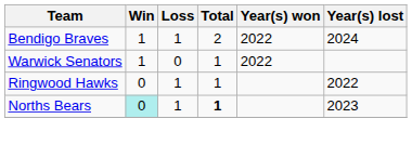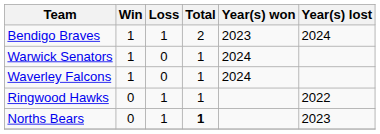 <table class="wikitable sortable" style="text-align:center; font-size:100%">
 <tr>
 <th>Team</th>
 <th>Win</th>
 <th>Loss</th>
 <th>Total</th>
 <th>Year(s) won</th>
 <th>Year(s) lost</th>
 </tr>
 <tr>
 <td style="text-align:left"><a href='#'>Bendigo Braves</a></td>
 <td>1</td>
 <td>1</td>
 <td>2</td>
-<td style="text-align:left">2022</td>
+<td style="text-align:left">2023</td>
 <td style="text-align:left">2024</td>
 </tr>
 <tr>
 <td style="text-align:left"><a href='#'>Warwick Senators</a></td>
 <td>1</td>
 <td>0</td>
 <td>1</td>
-<td style="text-align:left">2022</td>
+<td style="text-align:left">2024</td>
+<td style="text-align:left"></td>
+</tr>
+<tr>
+<td style="text-align:left"><a href='#'>Waverley Falcons</a></td>
+<td>1</td>
+<td>0</td>
+<td>1</td>
+<td style="text-align:left">2024</td>
 <td style="text-align:left"></td>
 </tr>
 <tr>
 <td style="text-align:left"><a href='#'>Ringwood Hawks</a></td>
 <td>0</td>
 <td>1</td>
 <td>1</td>
 <td style="text-align:left"></td>
 <td style="text-align:left">2022</td>
 </tr>
 <tr>
 <td style="text-align:left"><a href='#'>Norths Bears</a></td>
-<td style="background: paleturquoise;">0</td>
+<td>0</td>
 <td>1</td>
 <td><strong>1</strong></td>
 <td style="text-align:left"></td>
 <td style="text-align:left">2023</td>
 </tr>
 <tr>
 </tr>
 </table>
